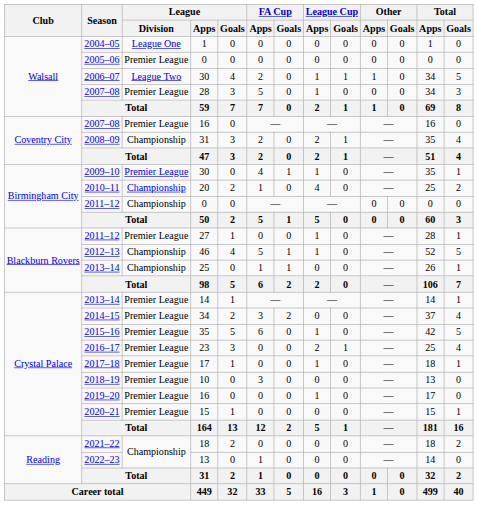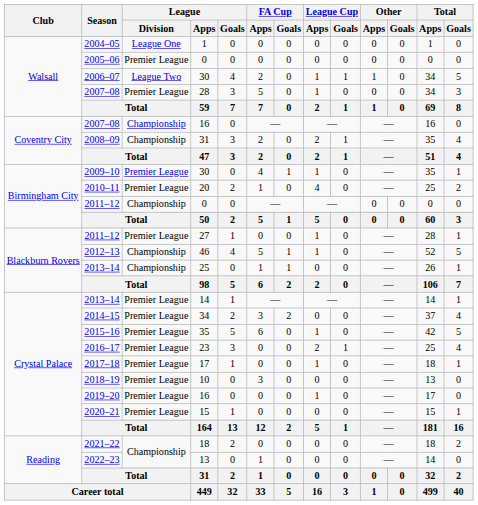 <table class=wikitable style="text-align:center">
 <tr>
 <th rowspan=2>Club</th>
 <th rowspan=2>Season</th>
 <th colspan=3>League</th>
 <th colspan=2><a href='#'>FA Cup</a></th>
 <th colspan=2><a href='#'>League Cup</a></th>
 <th colspan=2>Other</th>
 <th colspan=2>Total</th>
 </tr>
 <tr>
 <th>Division</th>
 <th>Apps</th>
 <th>Goals</th>
 <th>Apps</th>
 <th>Goals</th>
 <th>Apps</th>
 <th>Goals</th>
 <th>Apps</th>
 <th>Goals</th>
 <th>Apps</th>
 <th>Goals</th>
 </tr>
 <tr>
 <td rowspan=5><a href='#'>Walsall</a></td>
 <td><a href='#'>2004–05</a></td>
 <td><a href='#'>League One</a></td>
 <td>1</td>
 <td>0</td>
 <td>0</td>
 <td>0</td>
 <td>0</td>
 <td>0</td>
 <td>0</td>
 <td>0</td>
 <td>1</td>
 <td>0</td>
 </tr>
 <tr>
 <td><a href='#'>2005–06</a></td>
 <td>Premier League</td>
 <td>0</td>
 <td>0</td>
 <td>0</td>
 <td>0</td>
 <td>0</td>
 <td>0</td>
 <td>0</td>
 <td>0</td>
 <td>0</td>
 <td>0</td>
 </tr>
 <tr>
 <td><a href='#'>2006–07</a></td>
 <td><a href='#'>League Two</a></td>
 <td>30</td>
 <td>4</td>
 <td>2</td>
 <td>0</td>
 <td>1</td>
 <td>1</td>
 <td>1</td>
 <td>0</td>
 <td>34</td>
 <td>5</td>
 </tr>
 <tr>
 <td><a href='#'>2007–08</a></td>
 <td>Premier League</td>
 <td>28</td>
 <td>3</td>
 <td>5</td>
 <td>0</td>
 <td>1</td>
 <td>0</td>
 <td>0</td>
 <td>0</td>
 <td>34</td>
 <td>3</td>
 </tr>
 <tr>
 <th colspan=2>Total</th>
 <th>59</th>
 <th>7</th>
 <th>7</th>
 <th>0</th>
 <th>2</th>
 <th>1</th>
 <th>1</th>
 <th>0</th>
 <th>69</th>
 <th>8</th>
 </tr>
 <tr>
 <td rowspan=3><a href='#'>Coventry City</a></td>
 <td><a href='#'>2007–08</a></td>
-<td>Premier League</td>
+<td><a href='#'>Championship</a></td>
 <td>16</td>
 <td>0</td>
 <td colspan=2>—</td>
 <td colspan=2>—</td>
 <td colspan=2>—</td>
 <td>16</td>
 <td>0</td>
 </tr>
 <tr>
 <td><a href='#'>2008–09</a></td>
 <td>Championship</td>
 <td>31</td>
 <td>3</td>
 <td>2</td>
 <td>0</td>
 <td>2</td>
 <td>1</td>
 <td colspan=2>—</td>
 <td>35</td>
 <td>4</td>
 </tr>
 <tr>
 <th colspan=2>Total</th>
 <th>47</th>
 <th>3</th>
 <th>2</th>
 <th>0</th>
 <th>2</th>
 <th>1</th>
 <th colspan=2>—</th>
 <th>51</th>
 <th>4</th>
 </tr>
 <tr>
 <td rowspan=4><a href='#'>Birmingham City</a></td>
 <td><a href='#'>2009–10</a></td>
 <td><a href='#'>Premier League</a></td>
 <td>30</td>
 <td>0</td>
 <td>4</td>
 <td>1</td>
 <td>1</td>
 <td>0</td>
 <td colspan=2>—</td>
 <td>35</td>
 <td>1</td>
 </tr>
 <tr>
 <td><a href='#'>2010–11</a></td>
-<td><a href='#'>Championship</a></td>
+<td>Premier League</td>
 <td>20</td>
 <td>2</td>
 <td>1</td>
 <td>0</td>
 <td>4</td>
 <td>0</td>
 <td colspan=2>—</td>
 <td>25</td>
 <td>2</td>
 </tr>
 <tr>
 <td><a href='#'>2011–12</a></td>
 <td>Championship</td>
 <td>0</td>
 <td>0</td>
 <td colspan=2>—</td>
 <td colspan=2>—</td>
 <td>0</td>
 <td>0</td>
 <td>0</td>
 <td>0</td>
 </tr>
 <tr>
 <th colspan=2>Total</th>
 <th>50</th>
 <th>2</th>
 <th>5</th>
 <th>1</th>
 <th>5</th>
 <th>0</th>
 <th>0</th>
 <th>0</th>
 <th>60</th>
 <th>3</th>
 </tr>
 <tr>
 <td rowspan=4><a href='#'>Blackburn Rovers</a></td>
 <td><a href='#'>2011–12</a></td>
 <td>Premier League</td>
 <td>27</td>
 <td>1</td>
 <td>0</td>
 <td>0</td>
 <td>1</td>
 <td>0</td>
 <td colspan=2>—</td>
 <td>28</td>
 <td>1</td>
 </tr>
 <tr>
 <td><a href='#'>2012–13</a></td>
 <td>Championship</td>
 <td>46</td>
 <td>4</td>
 <td>5</td>
 <td>1</td>
 <td>1</td>
 <td>0</td>
 <td colspan=2>—</td>
 <td>52</td>
 <td>5</td>
 </tr>
 <tr>
 <td><a href='#'>2013–14</a></td>
 <td>Championship</td>
 <td>25</td>
 <td>0</td>
 <td>1</td>
 <td>1</td>
 <td>0</td>
 <td>0</td>
 <td colspan=2>—</td>
 <td>26</td>
 <td>1</td>
 </tr>
 <tr>
 <th colspan=2>Total</th>
 <th>98</th>
 <th>5</th>
 <th>6</th>
 <th>2</th>
 <th>2</th>
 <th>0</th>
 <th colspan=2>—</th>
 <th>106</th>
 <th>7</th>
 </tr>
 <tr>
 <td rowspan=9><a href='#'>Crystal Palace</a></td>
 <td><a href='#'>2013–14</a></td>
 <td>Premier League</td>
 <td>14</td>
 <td>1</td>
 <td colspan=2>—</td>
 <td colspan=2>—</td>
 <td colspan=2>—</td>
 <td>14</td>
 <td>1</td>
 </tr>
 <tr>
 <td><a href='#'>2014–15</a></td>
 <td>Premier League</td>
 <td>34</td>
 <td>2</td>
 <td>3</td>
 <td>2</td>
 <td>0</td>
 <td>0</td>
 <td colspan=2>—</td>
 <td>37</td>
 <td>4</td>
 </tr>
 <tr>
 <td><a href='#'>2015–16</a></td>
 <td>Premier League</td>
 <td>35</td>
 <td>5</td>
 <td>6</td>
 <td>0</td>
 <td>1</td>
 <td>0</td>
 <td colspan=2>—</td>
 <td>42</td>
 <td>5</td>
 </tr>
 <tr>
 <td><a href='#'>2016–17</a></td>
 <td>Premier League</td>
 <td>23</td>
 <td>3</td>
 <td>0</td>
 <td>0</td>
 <td>2</td>
 <td>1</td>
 <td colspan=2>—</td>
 <td>25</td>
 <td>4</td>
 </tr>
 <tr>
 <td><a href='#'>2017–18</a></td>
 <td>Premier League</td>
 <td>17</td>
 <td>1</td>
 <td>0</td>
 <td>0</td>
 <td>1</td>
 <td>0</td>
 <td colspan=2>—</td>
 <td>18</td>
 <td>1</td>
 </tr>
 <tr>
 <td><a href='#'>2018–19</a></td>
 <td>Premier League</td>
 <td>10</td>
 <td>0</td>
 <td>3</td>
 <td>0</td>
 <td>0</td>
 <td>0</td>
 <td colspan=2>—</td>
 <td>13</td>
 <td>0</td>
 </tr>
 <tr>
 <td><a href='#'>2019–20</a></td>
 <td>Premier League</td>
 <td>16</td>
 <td>0</td>
 <td>0</td>
 <td>0</td>
 <td>1</td>
 <td>0</td>
 <td colspan=2>—</td>
 <td>17</td>
 <td>0</td>
 </tr>
 <tr>
 <td><a href='#'>2020–21</a></td>
 <td>Premier League</td>
 <td>15</td>
 <td>1</td>
 <td>0</td>
 <td>0</td>
 <td>0</td>
 <td>0</td>
 <td colspan=2>—</td>
 <td>15</td>
 <td>1</td>
 </tr>
 <tr>
 <th colspan=2>Total</th>
 <th>164</th>
 <th>13</th>
 <th>12</th>
 <th>2</th>
 <th>5</th>
 <th>1</th>
 <th colspan=2>—</th>
 <th>181</th>
 <th>16</th>
 </tr>
 <tr>
 <td rowspan="3"><a href='#'>Reading</a></td>
 <td><a href='#'>2021–22</a></td>
 <td rowspan="2">Championship</td>
 <td>18</td>
 <td>2</td>
 <td>0</td>
 <td>0</td>
 <td>0</td>
 <td>0</td>
 <td colspan=2>—</td>
 <td>18</td>
 <td>2</td>
 </tr>
 <tr>
 <td><a href='#'>2022–23</a></td>
 <td>13</td>
 <td>0</td>
 <td>1</td>
 <td>0</td>
 <td>0</td>
 <td>0</td>
 <td colspan=2>—</td>
 <td>14</td>
 <td>0</td>
 </tr>
 <tr>
 <th colspan="2">Total</th>
 <th>31</th>
 <th>2</th>
 <th>1</th>
 <th>0</th>
 <th>0</th>
 <th>0</th>
 <th>0</th>
 <th>0</th>
 <th>32</th>
 <th>2</th>
 </tr>
 <tr>
 <th colspan=3>Career total</th>
 <th>449</th>
 <th>32</th>
 <th>33</th>
 <th>5</th>
 <th>16</th>
 <th>3</th>
 <th>1</th>
 <th>0</th>
 <th>499</th>
 <th>40</th>
 </tr>
 </table>
